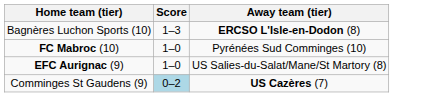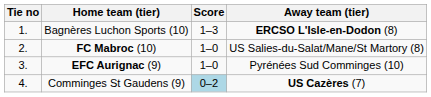 <table class="wikitable" style="text-align: center">
 <tr>
+<th>Tie no</th>
 <th>Home team (tier)</th>
 <th>Score</th>
 <th>Away team (tier)</th>
 </tr>
 <tr>
+<td>1.</td>
 <td>Bagnères Luchon Sports (10)</td>
 <td>1–3 </td>
 <td><strong>ERCSO L'Isle-en-Dodon</strong> (8)</td>
 </tr>
 <tr>
+<td>2.</td>
 <td><strong>FC Mabroc</strong> (10)</td>
+<td>1–0</td>
+<td>US Salies-du-Salat/Mane/St Martory (8)</td>
+</tr>
+<tr>
+<td>3.</td>
+<td><strong>EFC Aurignac</strong> (9)</td>
 <td>1–0</td>
 <td>Pyrénées Sud Comminges (10)</td>
 </tr>
 <tr>
-<td><strong>EFC Aurignac</strong> (9)</td>
-<td>1–0</td>
-<td>US Salies-du-Salat/Mane/St Martory (8)</td>
-</tr>
-<tr>
+<td>4.</td>
 <td>Comminges St Gaudens (9)</td>
 <td style="background: lightblue;">0–2</td>
 <td><strong>US Cazères</strong> (7)</td>
 </tr>
 </table>
